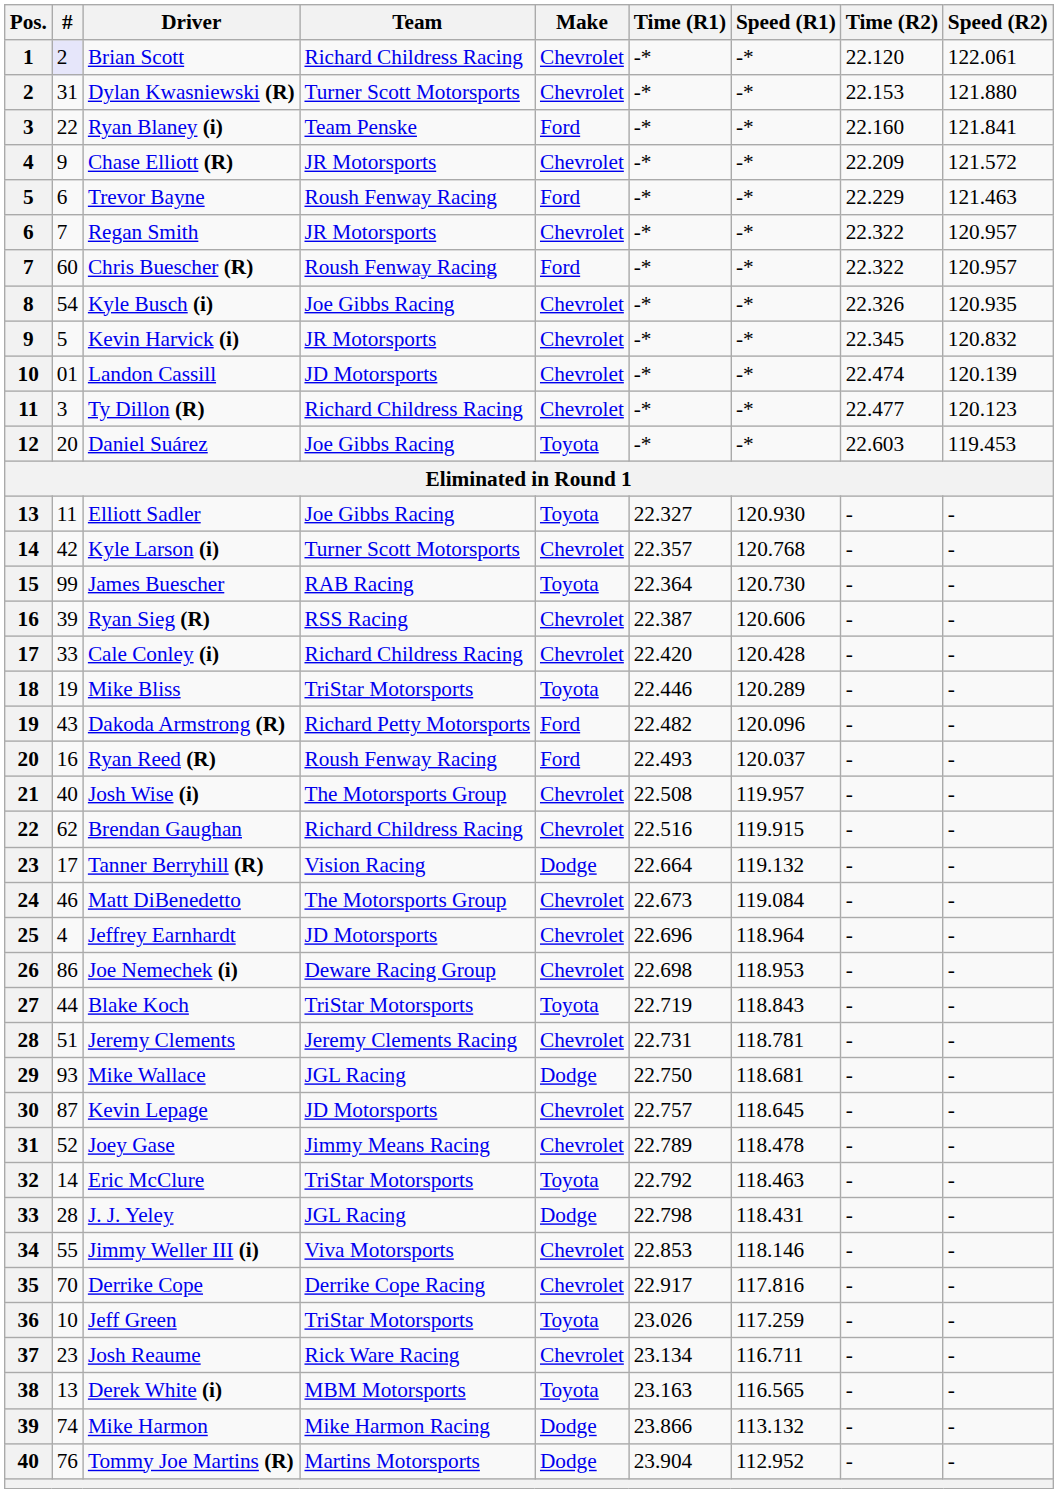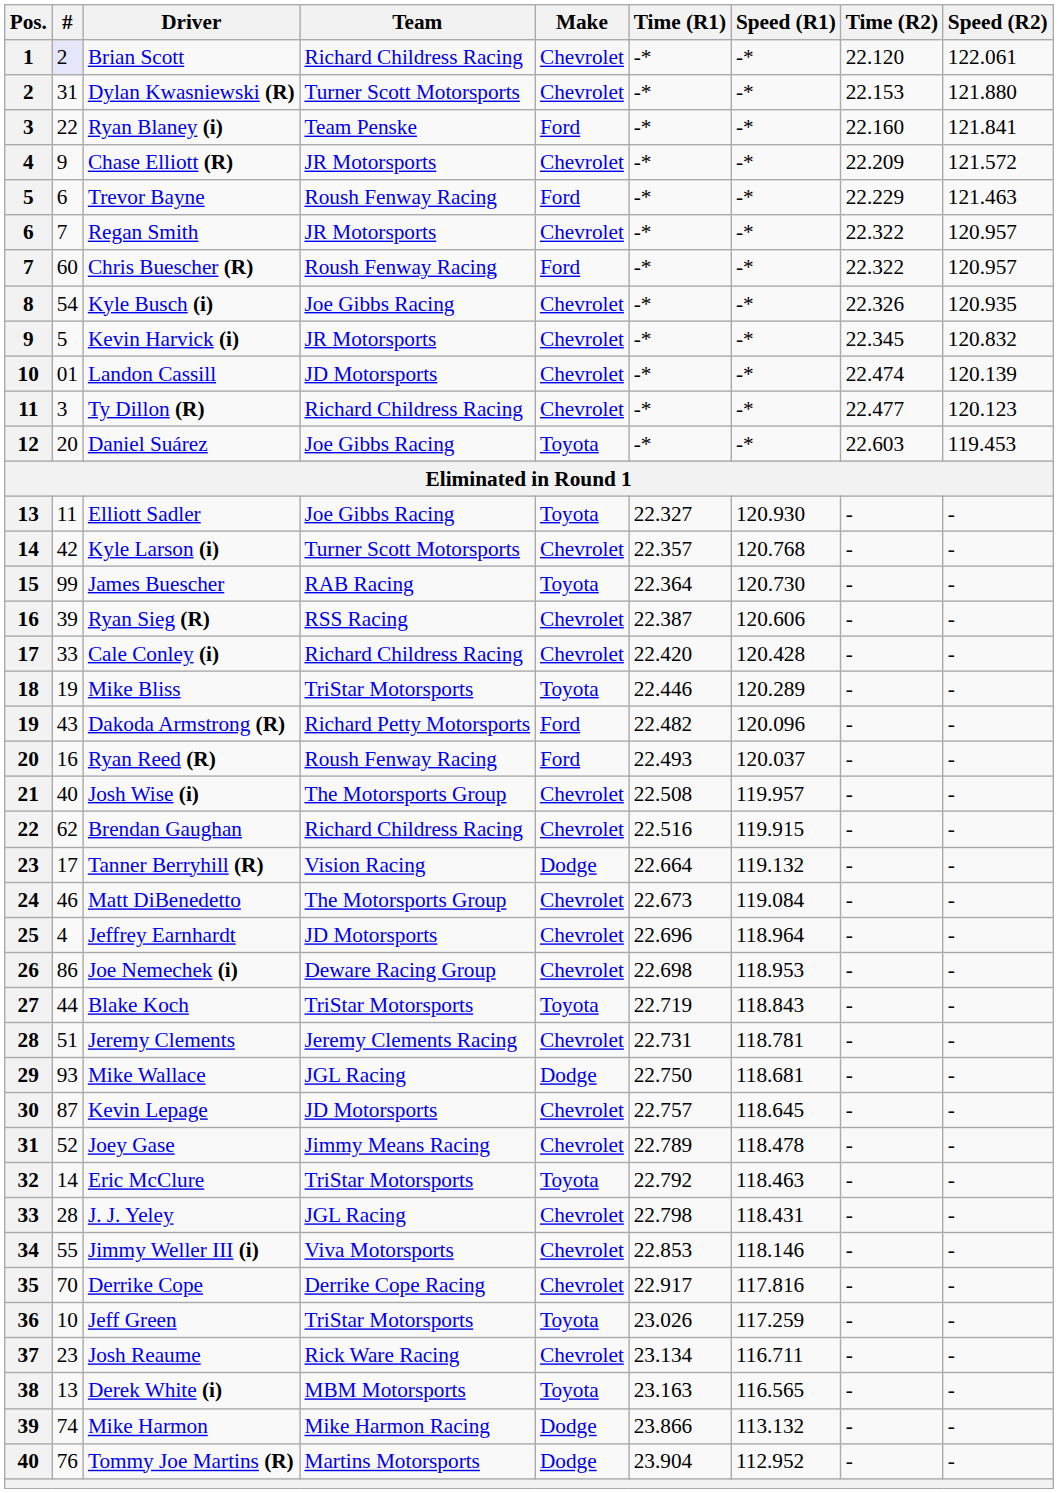 <table class="wikitable" style="font-size:95%">
 <tr>
 <th>Pos.</th>
 <th>#</th>
 <th>Driver</th>
 <th>Team</th>
 <th>Make</th>
 <th>Time (R1)</th>
 <th>Speed (R1)</th>
 <th>Time (R2)</th>
 <th>Speed (R2)</th>
 </tr>
 <tr>
 <th>1</th>
 <td style="background: lavender;">2</td>
 <td><a href='#'>Brian Scott</a></td>
 <td><a href='#'>Richard Childress Racing</a></td>
 <td><a href='#'>Chevrolet</a></td>
 <td>-*</td>
 <td>-*</td>
 <td>22.120</td>
 <td>122.061</td>
 </tr>
 <tr>
 <th>2</th>
 <td>31</td>
 <td><a href='#'>Dylan Kwasniewski</a> <strong>(R)</strong></td>
 <td><a href='#'>Turner Scott Motorsports</a></td>
 <td><a href='#'>Chevrolet</a></td>
 <td>-*</td>
 <td>-*</td>
 <td>22.153</td>
 <td>121.880</td>
 </tr>
 <tr>
 <th>3</th>
 <td>22</td>
 <td><a href='#'>Ryan Blaney</a> <strong>(i)</strong></td>
 <td><a href='#'>Team Penske</a></td>
 <td><a href='#'>Ford</a></td>
 <td>-*</td>
 <td>-*</td>
 <td>22.160</td>
 <td>121.841</td>
 </tr>
 <tr>
 <th>4</th>
 <td>9</td>
 <td><a href='#'>Chase Elliott</a> <strong>(R)</strong></td>
 <td><a href='#'>JR Motorsports</a></td>
 <td><a href='#'>Chevrolet</a></td>
 <td>-*</td>
 <td>-*</td>
 <td>22.209</td>
 <td>121.572</td>
 </tr>
 <tr>
 <th>5</th>
 <td>6</td>
 <td><a href='#'>Trevor Bayne</a></td>
 <td><a href='#'>Roush Fenway Racing</a></td>
 <td><a href='#'>Ford</a></td>
 <td>-*</td>
 <td>-*</td>
 <td>22.229</td>
 <td>121.463</td>
 </tr>
 <tr>
 <th>6</th>
 <td>7</td>
 <td><a href='#'>Regan Smith</a></td>
 <td><a href='#'>JR Motorsports</a></td>
 <td><a href='#'>Chevrolet</a></td>
 <td>-*</td>
 <td>-*</td>
 <td>22.322</td>
 <td>120.957</td>
 </tr>
 <tr>
 <th>7</th>
 <td>60</td>
 <td><a href='#'>Chris Buescher</a> <strong>(R)</strong></td>
 <td><a href='#'>Roush Fenway Racing</a></td>
 <td><a href='#'>Ford</a></td>
 <td>-*</td>
 <td>-*</td>
 <td>22.322</td>
 <td>120.957</td>
 </tr>
 <tr>
 <th>8</th>
 <td>54</td>
 <td><a href='#'>Kyle Busch</a> <strong>(i)</strong></td>
 <td><a href='#'>Joe Gibbs Racing</a></td>
 <td><a href='#'>Chevrolet</a></td>
 <td>-*</td>
 <td>-*</td>
 <td>22.326</td>
 <td>120.935</td>
 </tr>
 <tr>
 <th>9</th>
 <td>5</td>
 <td><a href='#'>Kevin Harvick</a> <strong>(i)</strong></td>
 <td><a href='#'>JR Motorsports</a></td>
 <td><a href='#'>Chevrolet</a></td>
 <td>-*</td>
 <td>-*</td>
 <td>22.345</td>
 <td>120.832</td>
 </tr>
 <tr>
 <th>10</th>
 <td>01</td>
 <td><a href='#'>Landon Cassill</a></td>
 <td><a href='#'>JD Motorsports</a></td>
 <td><a href='#'>Chevrolet</a></td>
 <td>-*</td>
 <td>-*</td>
 <td>22.474</td>
 <td>120.139</td>
 </tr>
 <tr>
 <th>11</th>
 <td>3</td>
 <td><a href='#'>Ty Dillon</a> <strong>(R)</strong></td>
 <td><a href='#'>Richard Childress Racing</a></td>
 <td><a href='#'>Chevrolet</a></td>
 <td>-*</td>
 <td>-*</td>
 <td>22.477</td>
 <td>120.123</td>
 </tr>
 <tr>
 <th>12</th>
 <td>20</td>
 <td><a href='#'>Daniel Suárez</a></td>
 <td><a href='#'>Joe Gibbs Racing</a></td>
 <td><a href='#'>Toyota</a></td>
 <td>-*</td>
 <td>-*</td>
 <td>22.603</td>
 <td>119.453</td>
 </tr>
 <tr>
 <th colspan="9">Eliminated in Round 1</th>
 </tr>
 <tr>
 <th>13</th>
 <td>11</td>
 <td><a href='#'>Elliott Sadler</a></td>
 <td><a href='#'>Joe Gibbs Racing</a></td>
 <td><a href='#'>Toyota</a></td>
 <td>22.327</td>
 <td>120.930</td>
 <td>-</td>
 <td>-</td>
 </tr>
 <tr>
 <th>14</th>
 <td>42</td>
 <td><a href='#'>Kyle Larson</a> <strong>(i)</strong></td>
 <td><a href='#'>Turner Scott Motorsports</a></td>
 <td><a href='#'>Chevrolet</a></td>
 <td>22.357</td>
 <td>120.768</td>
 <td>-</td>
 <td>-</td>
 </tr>
 <tr>
 <th>15</th>
 <td>99</td>
 <td><a href='#'>James Buescher</a></td>
 <td><a href='#'>RAB Racing</a></td>
 <td><a href='#'>Toyota</a></td>
 <td>22.364</td>
 <td>120.730</td>
 <td>-</td>
 <td>-</td>
 </tr>
 <tr>
 <th>16</th>
 <td>39</td>
 <td><a href='#'>Ryan Sieg</a> <strong>(R)</strong></td>
 <td><a href='#'>RSS Racing</a></td>
 <td><a href='#'>Chevrolet</a></td>
 <td>22.387</td>
 <td>120.606</td>
 <td>-</td>
 <td>-</td>
 </tr>
 <tr>
 <th>17</th>
 <td>33</td>
 <td><a href='#'>Cale Conley</a> <strong>(i)</strong></td>
 <td><a href='#'>Richard Childress Racing</a></td>
 <td><a href='#'>Chevrolet</a></td>
 <td>22.420</td>
 <td>120.428</td>
 <td>-</td>
 <td>-</td>
 </tr>
 <tr>
 <th>18</th>
 <td>19</td>
 <td><a href='#'>Mike Bliss</a></td>
 <td><a href='#'>TriStar Motorsports</a></td>
 <td><a href='#'>Toyota</a></td>
 <td>22.446</td>
 <td>120.289</td>
 <td>-</td>
 <td>-</td>
 </tr>
 <tr>
 <th>19</th>
 <td>43</td>
 <td><a href='#'>Dakoda Armstrong</a> <strong>(R)</strong></td>
 <td><a href='#'>Richard Petty Motorsports</a></td>
 <td><a href='#'>Ford</a></td>
 <td>22.482</td>
 <td>120.096</td>
 <td>-</td>
 <td>-</td>
 </tr>
 <tr>
 <th>20</th>
 <td>16</td>
 <td><a href='#'>Ryan Reed</a> <strong>(R)</strong></td>
 <td><a href='#'>Roush Fenway Racing</a></td>
 <td><a href='#'>Ford</a></td>
 <td>22.493</td>
 <td>120.037</td>
 <td>-</td>
 <td>-</td>
 </tr>
 <tr>
 <th>21</th>
 <td>40</td>
 <td><a href='#'>Josh Wise</a> <strong>(i)</strong></td>
 <td><a href='#'>The Motorsports Group</a></td>
 <td><a href='#'>Chevrolet</a></td>
 <td>22.508</td>
 <td>119.957</td>
 <td>-</td>
 <td>-</td>
 </tr>
 <tr>
 <th>22</th>
 <td>62</td>
 <td><a href='#'>Brendan Gaughan</a></td>
 <td><a href='#'>Richard Childress Racing</a></td>
 <td><a href='#'>Chevrolet</a></td>
 <td>22.516</td>
 <td>119.915</td>
 <td>-</td>
 <td>-</td>
 </tr>
 <tr>
 <th>23</th>
 <td>17</td>
 <td><a href='#'>Tanner Berryhill</a> <strong>(R)</strong></td>
 <td><a href='#'>Vision Racing</a></td>
 <td><a href='#'>Dodge</a></td>
 <td>22.664</td>
 <td>119.132</td>
 <td>-</td>
 <td>-</td>
 </tr>
 <tr>
 <th>24</th>
 <td>46</td>
 <td><a href='#'>Matt DiBenedetto</a></td>
 <td><a href='#'>The Motorsports Group</a></td>
 <td><a href='#'>Chevrolet</a></td>
 <td>22.673</td>
 <td>119.084</td>
 <td>-</td>
 <td>-</td>
 </tr>
 <tr>
 <th>25</th>
 <td>4</td>
 <td><a href='#'>Jeffrey Earnhardt</a></td>
 <td><a href='#'>JD Motorsports</a></td>
 <td><a href='#'>Chevrolet</a></td>
 <td>22.696</td>
 <td>118.964</td>
 <td>-</td>
 <td>-</td>
 </tr>
 <tr>
 <th>26</th>
 <td>86</td>
 <td><a href='#'>Joe Nemechek</a> <strong>(i)</strong></td>
 <td><a href='#'>Deware Racing Group</a></td>
 <td><a href='#'>Chevrolet</a></td>
 <td>22.698</td>
 <td>118.953</td>
 <td>-</td>
 <td>-</td>
 </tr>
 <tr>
 <th>27</th>
 <td>44</td>
 <td><a href='#'>Blake Koch</a></td>
 <td><a href='#'>TriStar Motorsports</a></td>
 <td><a href='#'>Toyota</a></td>
 <td>22.719</td>
 <td>118.843</td>
 <td>-</td>
 <td>-</td>
 </tr>
 <tr>
 <th>28</th>
 <td>51</td>
 <td><a href='#'>Jeremy Clements</a></td>
 <td><a href='#'>Jeremy Clements Racing</a></td>
 <td><a href='#'>Chevrolet</a></td>
 <td>22.731</td>
 <td>118.781</td>
 <td>-</td>
 <td>-</td>
 </tr>
 <tr>
 <th>29</th>
 <td>93</td>
 <td><a href='#'>Mike Wallace</a></td>
 <td><a href='#'>JGL Racing</a></td>
 <td><a href='#'>Dodge</a></td>
 <td>22.750</td>
 <td>118.681</td>
 <td>-</td>
 <td>-</td>
 </tr>
 <tr>
 <th>30</th>
 <td>87</td>
 <td><a href='#'>Kevin Lepage</a></td>
 <td><a href='#'>JD Motorsports</a></td>
 <td><a href='#'>Chevrolet</a></td>
 <td>22.757</td>
 <td>118.645</td>
 <td>-</td>
 <td>-</td>
 </tr>
 <tr>
 <th>31</th>
 <td>52</td>
 <td><a href='#'>Joey Gase</a></td>
 <td><a href='#'>Jimmy Means Racing</a></td>
 <td><a href='#'>Chevrolet</a></td>
 <td>22.789</td>
 <td>118.478</td>
 <td>-</td>
 <td>-</td>
 </tr>
 <tr>
 <th>32</th>
 <td>14</td>
 <td><a href='#'>Eric McClure</a></td>
 <td><a href='#'>TriStar Motorsports</a></td>
 <td><a href='#'>Toyota</a></td>
 <td>22.792</td>
 <td>118.463</td>
 <td>-</td>
 <td>-</td>
 </tr>
 <tr>
 <th>33</th>
 <td>28</td>
 <td><a href='#'>J. J. Yeley</a></td>
 <td><a href='#'>JGL Racing</a></td>
-<td><a href='#'>Dodge</a></td>
+<td><a href='#'>Chevrolet</a></td>
 <td>22.798</td>
 <td>118.431</td>
 <td>-</td>
 <td>-</td>
 </tr>
 <tr>
 <th>34</th>
 <td>55</td>
 <td><a href='#'>Jimmy Weller III</a> <strong>(i)</strong></td>
 <td><a href='#'>Viva Motorsports</a></td>
 <td><a href='#'>Chevrolet</a></td>
 <td>22.853</td>
 <td>118.146</td>
 <td>-</td>
 <td>-</td>
 </tr>
 <tr>
 <th>35</th>
 <td>70</td>
 <td><a href='#'>Derrike Cope</a></td>
 <td><a href='#'>Derrike Cope Racing</a></td>
 <td><a href='#'>Chevrolet</a></td>
 <td>22.917</td>
 <td>117.816</td>
 <td>-</td>
 <td>-</td>
 </tr>
 <tr>
 <th>36</th>
 <td>10</td>
 <td><a href='#'>Jeff Green</a></td>
 <td><a href='#'>TriStar Motorsports</a></td>
 <td><a href='#'>Toyota</a></td>
 <td>23.026</td>
 <td>117.259</td>
 <td>-</td>
 <td>-</td>
 </tr>
 <tr>
 <th>37</th>
 <td>23</td>
 <td><a href='#'>Josh Reaume</a></td>
 <td><a href='#'>Rick Ware Racing</a></td>
 <td><a href='#'>Chevrolet</a></td>
 <td>23.134</td>
 <td>116.711</td>
 <td>-</td>
 <td>-</td>
 </tr>
 <tr>
 <th>38</th>
 <td>13</td>
 <td><a href='#'>Derek White</a> <strong>(i)</strong></td>
 <td><a href='#'>MBM Motorsports</a></td>
 <td><a href='#'>Toyota</a></td>
 <td>23.163</td>
 <td>116.565</td>
 <td>-</td>
 <td>-</td>
 </tr>
 <tr>
 <th>39</th>
 <td>74</td>
 <td><a href='#'>Mike Harmon</a></td>
 <td><a href='#'>Mike Harmon Racing</a></td>
 <td><a href='#'>Dodge</a></td>
 <td>23.866</td>
 <td>113.132</td>
 <td>-</td>
 <td>-</td>
 </tr>
 <tr>
 <th>40</th>
 <td>76</td>
 <td><a href='#'>Tommy Joe Martins</a> <strong>(R)</strong></td>
 <td><a href='#'>Martins Motorsports</a></td>
 <td><a href='#'>Dodge</a></td>
 <td>23.904</td>
 <td>112.952</td>
 <td>-</td>
 <td>-</td>
 </tr>
 <tr>
 <th colspan="9"></th>
 </tr>
 </table>
